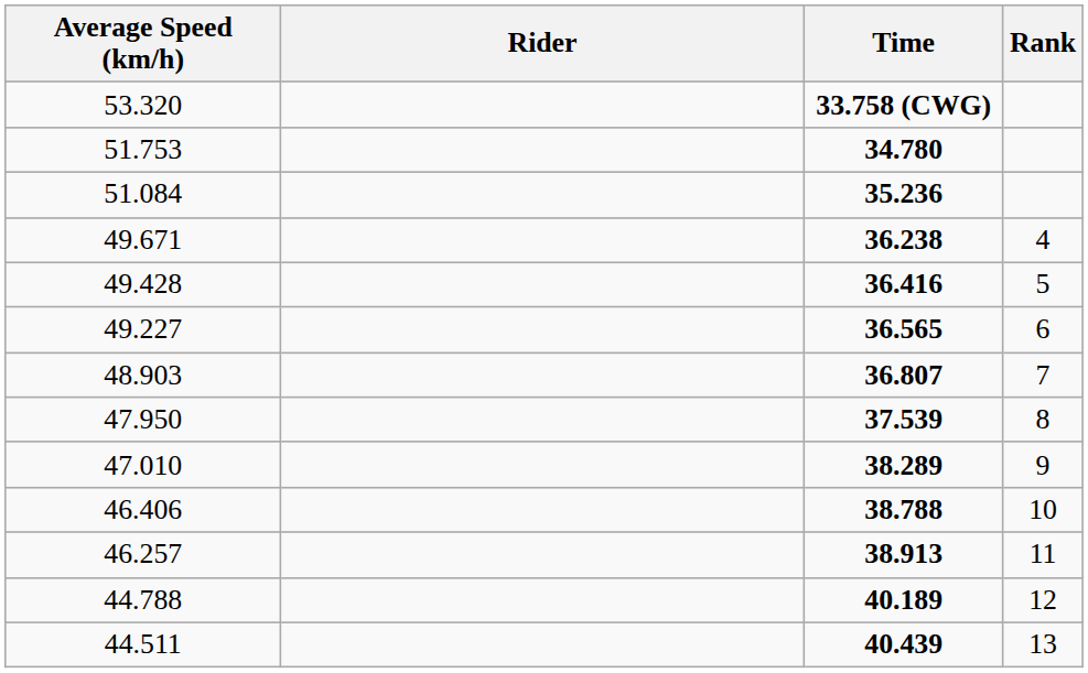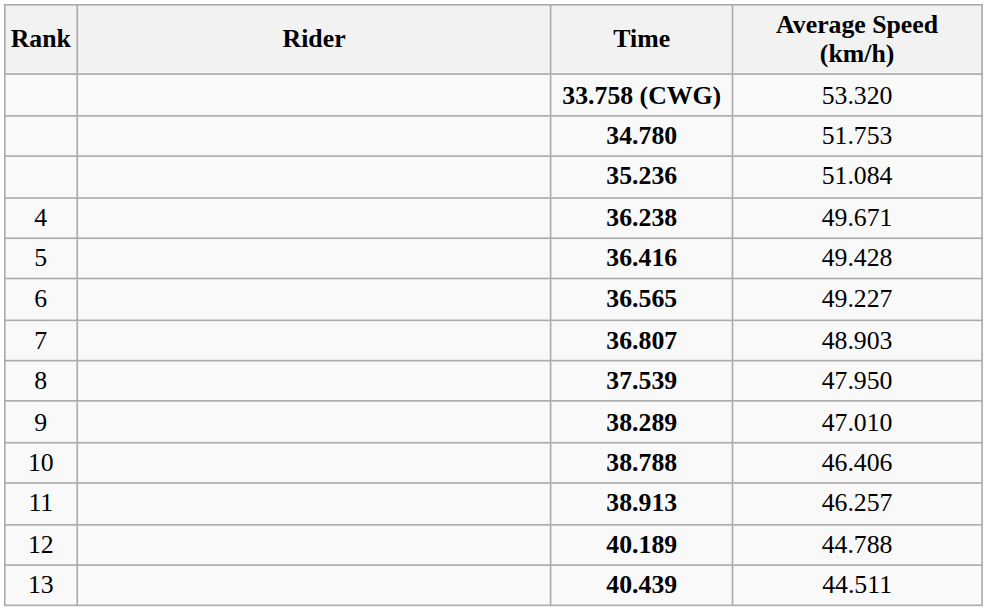 <table class="wikitable" style="text-align:center;">
 <tr>
-<th style="width:10em;">Average Speed (km/h)</th>
+<th>Rank</th>
 <th style="width:20em;">Rider</th>
 <th style="width:7em;">Time</th>
-<th>Rank</th>
+<th style="width:10em;">Average Speed (km/h)</th>
 </tr>
 <tr>
-<td>53.320</td>
+<td></td>
 <td align=left></td>
 <td><strong>33.758 (CWG)</strong></td>
-<td></td>
+<td>53.320</td>
 </tr>
 <tr>
-<td>51.753</td>
+<td></td>
 <td align=left></td>
 <td><strong>34.780</strong></td>
-<td></td>
+<td>51.753</td>
 </tr>
 <tr>
-<td>51.084</td>
+<td></td>
 <td align=left></td>
 <td><strong>35.236</strong></td>
-<td></td>
+<td>51.084</td>
 </tr>
 <tr>
-<td>49.671</td>
+<td>4</td>
 <td align=left></td>
 <td><strong>36.238</strong></td>
-<td>4</td>
+<td>49.671</td>
 </tr>
 <tr>
-<td>49.428</td>
+<td>5</td>
 <td align=left></td>
 <td><strong>36.416</strong></td>
-<td>5</td>
+<td>49.428</td>
 </tr>
 <tr>
-<td>49.227</td>
+<td>6</td>
 <td align=left></td>
 <td><strong>36.565</strong></td>
-<td>6</td>
+<td>49.227</td>
 </tr>
 <tr>
-<td>48.903</td>
+<td>7</td>
 <td align=left></td>
 <td><strong>36.807</strong></td>
-<td>7</td>
+<td>48.903</td>
 </tr>
 <tr>
-<td>47.950</td>
+<td>8</td>
 <td align=left></td>
 <td><strong>37.539</strong></td>
-<td>8</td>
+<td>47.950</td>
 </tr>
 <tr>
-<td>47.010</td>
+<td>9</td>
 <td align=left></td>
 <td><strong>38.289</strong></td>
-<td>9</td>
+<td>47.010</td>
 </tr>
 <tr>
-<td>46.406</td>
+<td>10</td>
 <td align=left></td>
 <td><strong>38.788</strong></td>
-<td>10</td>
+<td>46.406</td>
 </tr>
 <tr>
-<td>46.257</td>
+<td>11</td>
 <td align=left></td>
 <td><strong>38.913</strong></td>
-<td>11</td>
+<td>46.257</td>
 </tr>
 <tr>
-<td>44.788</td>
+<td>12</td>
 <td align=left></td>
 <td><strong>40.189</strong></td>
-<td>12</td>
+<td>44.788</td>
 </tr>
 <tr>
-<td>44.511</td>
+<td>13</td>
 <td align=left></td>
 <td><strong>40.439</strong></td>
-<td>13</td>
+<td>44.511</td>
 </tr>
 </table>
